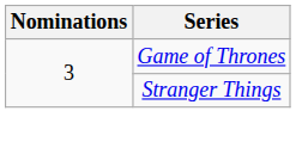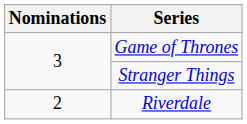 <table class="wikitable" style="text-align:center;">
 <tr>
 <th scope="col" width="55">Nominations</th>
 <th scope="col" align="center">Series</th>
 </tr>
 <tr>
 <td rowspan=2 style="text-align:center">3</td>
 <td><em><a href='#'>Game of Thrones</a></em></td>
 </tr>
 <tr>
 <td><em><a href='#'>Stranger Things</a></em></td>
 </tr>
+<tr>
+<td>2</td>
+<td><em><a href='#'>Riverdale</a></em></td>
+</tr>
 </table>
